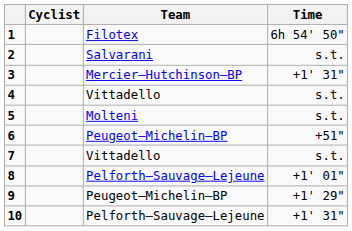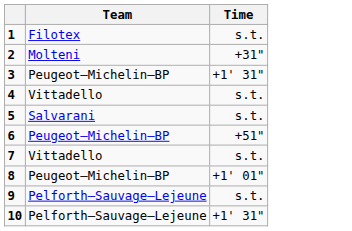 <table class="wikitable">
 <tr style="background:#ccccff;">
 <th></th>
-<th>Cyclist</th>
 <th>Team</th>
 <th>Time</th>
 </tr>
 <tr>
 <td><strong>1</strong></td>
-<td></td>
 <td><a href='#'>Filotex</a></td>
-<td align=right>6h 54' 50"</td>
+<td align=right>s.t.</td>
 </tr>
 <tr>
 <td><strong>2</strong></td>
-<td></td>
-<td><a href='#'>Salvarani</a></td>
-<td align=right>s.t.</td>
+<td><a href='#'>Molteni</a></td>
+<td align=right>+31"</td>
 </tr>
 <tr>
 <td><strong>3</strong></td>
-<td></td>
-<td><a href='#'>Mercier–Hutchinson–BP</a></td>
+<td>Peugeot–Michelin–BP</td>
 <td align=right>+1' 31"</td>
 </tr>
 <tr>
 <td><strong>4</strong></td>
-<td></td>
 <td>Vittadello</td>
 <td align=right>s.t.</td>
 </tr>
 <tr>
 <td><strong>5</strong></td>
-<td></td>
-<td><a href='#'>Molteni</a></td>
+<td><a href='#'>Salvarani</a></td>
 <td align=right>s.t.</td>
 </tr>
 <tr>
 <td><strong>6</strong></td>
-<td></td>
 <td><a href='#'>Peugeot–Michelin–BP</a></td>
 <td align=right>+51"</td>
 </tr>
 <tr>
 <td><strong>7</strong></td>
-<td></td>
 <td>Vittadello</td>
 <td align=right>s.t.</td>
 </tr>
 <tr>
 <td><strong>8</strong></td>
-<td></td>
-<td><a href='#'>Pelforth–Sauvage–Lejeune</a></td>
+<td>Peugeot–Michelin–BP</td>
 <td align=right>+1' 01"</td>
 </tr>
 <tr>
 <td><strong>9</strong></td>
-<td></td>
-<td>Peugeot–Michelin–BP</td>
-<td align=right>+1' 29"</td>
+<td><a href='#'>Pelforth–Sauvage–Lejeune</a></td>
+<td align=right>s.t.</td>
 </tr>
 <tr>
 <td><strong>10</strong></td>
-<td></td>
 <td>Pelforth–Sauvage–Lejeune</td>
 <td align=right>+1' 31"</td>
 </tr>
 </table>
